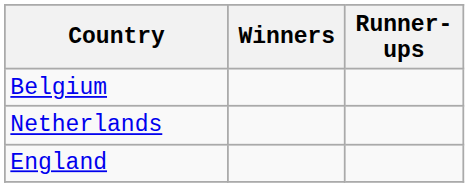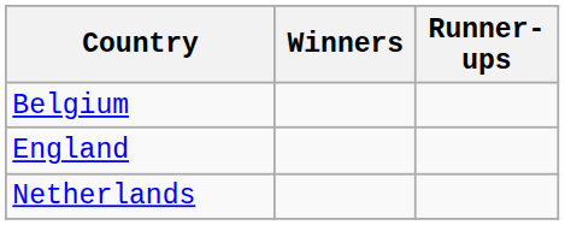 <table class="wikitable">
 <tr>
 <th width=120px>Country</th>
 <th width=60px>Winners</th>
 <th width=60px>Runner-ups</th>
 </tr>
 <tr>
 <td> <a href='#'>Belgium</a></td>
 <td></td>
 <td></td>
 </tr>
 <tr>
+<td> <a href='#'>England</a></td>
+<td></td>
+<td></td>
+</tr>
+<tr>
 <td> <a href='#'>Netherlands</a></td>
 <td></td>
 <td></td>
 </tr>
-<tr>
-<td> <a href='#'>England</a></td>
-<td></td>
-<td></td>
-</tr>
 </table>
